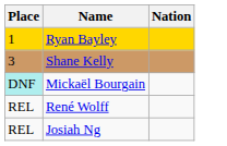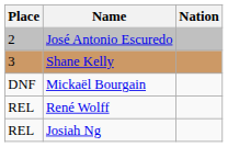 <table class="wikitable sortable" style="font-size:95%;">
 <tr>
 <th>Place</th>
 <th>Name</th>
 <th>Nation</th>
 </tr>
-<tr bgcolor="gold">
-<td>1</td>
-<td><a href='#'>Ryan Bayley</a></td>
+<tr bgcolor="silver">
+<td>2</td>
+<td><a href='#'>José Antonio Escuredo</a></td>
 <td></td>
 </tr>
 <tr bgcolor="cc9966">
 <td>3</td>
 <td><a href='#'>Shane Kelly</a></td>
 <td></td>
 </tr>
 <tr>
-<td style="background: paleturquoise;">DNF</td>
+<td>DNF</td>
 <td><a href='#'>Mickaël Bourgain</a></td>
 <td></td>
 </tr>
 <tr>
 <td>REL</td>
 <td><a href='#'>René Wolff</a></td>
 <td></td>
 </tr>
 <tr>
 <td>REL</td>
 <td><a href='#'>Josiah Ng</a></td>
 <td></td>
 </tr>
 </table>
